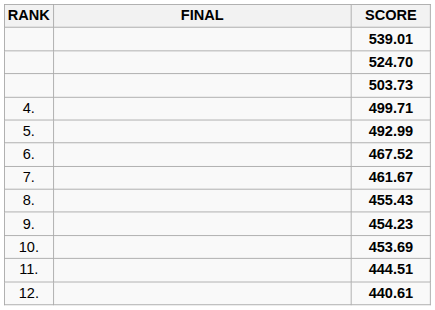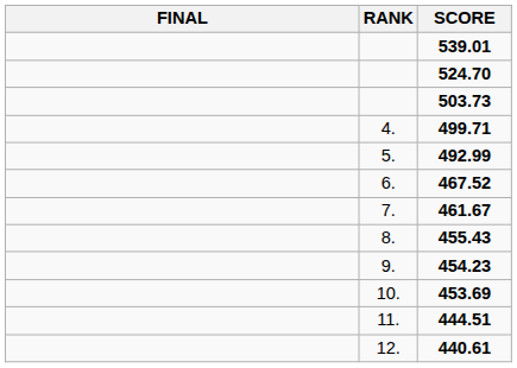 <table class="wikitable">
 <tr>
+<th style="width: 20em">FINAL</th>
 <th>RANK</th>
-<th style="width: 20em">FINAL</th>
 <th style="width: 5em">SCORE</th>
 </tr>
 <tr>
+<td></td>
 <td align="center"></td>
-<td></td>
 <td align="center"><strong>539.01</strong></td>
 </tr>
 <tr>
+<td></td>
 <td align="center"></td>
-<td></td>
 <td align="center"><strong>524.70</strong></td>
 </tr>
 <tr>
+<td></td>
 <td align="center"></td>
-<td></td>
 <td align="center"><strong>503.73</strong></td>
 </tr>
 <tr>
+<td></td>
 <td align="center">4.</td>
-<td></td>
 <td align="center"><strong>499.71</strong></td>
 </tr>
 <tr>
+<td></td>
 <td align="center">5.</td>
-<td></td>
 <td align="center"><strong>492.99</strong></td>
 </tr>
 <tr>
+<td></td>
 <td align="center">6.</td>
-<td></td>
 <td align="center"><strong>467.52</strong></td>
 </tr>
 <tr>
+<td></td>
 <td align="center">7.</td>
-<td></td>
 <td align="center"><strong>461.67</strong></td>
 </tr>
 <tr>
+<td></td>
 <td align="center">8.</td>
-<td></td>
 <td align="center"><strong>455.43</strong></td>
 </tr>
 <tr>
+<td></td>
 <td align="center">9.</td>
-<td></td>
 <td align="center"><strong>454.23</strong></td>
 </tr>
 <tr>
+<td></td>
 <td align="center">10.</td>
-<td></td>
 <td align="center"><strong>453.69</strong></td>
 </tr>
 <tr>
+<td></td>
 <td align="center">11.</td>
-<td></td>
 <td align="center"><strong>444.51</strong></td>
 </tr>
 <tr>
+<td></td>
 <td align="center">12.</td>
-<td></td>
 <td align="center"><strong>440.61</strong></td>
 </tr>
 </table>
